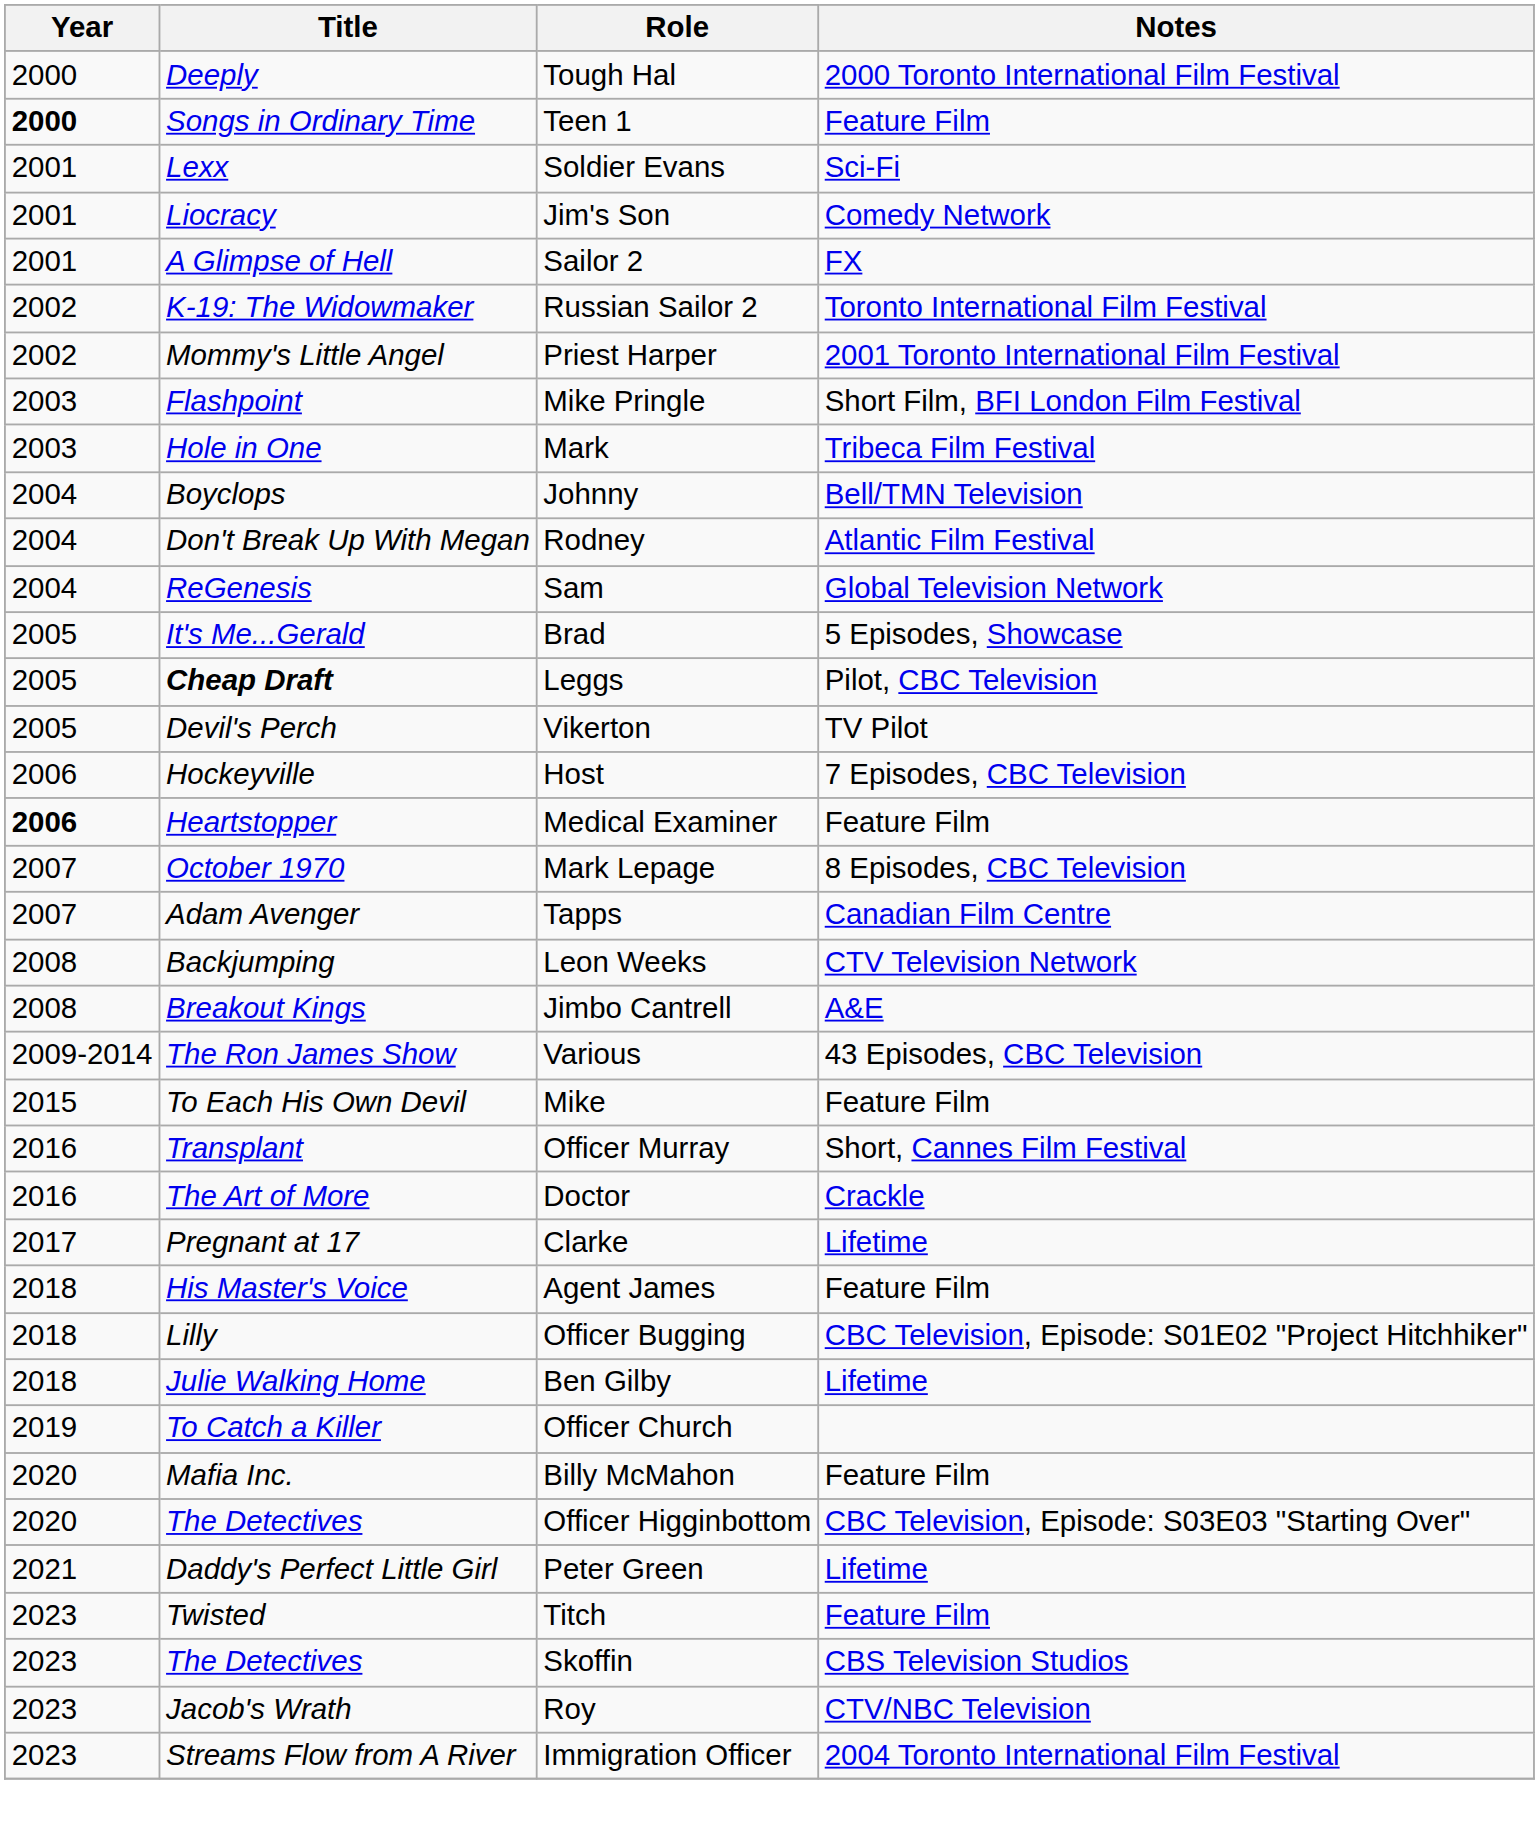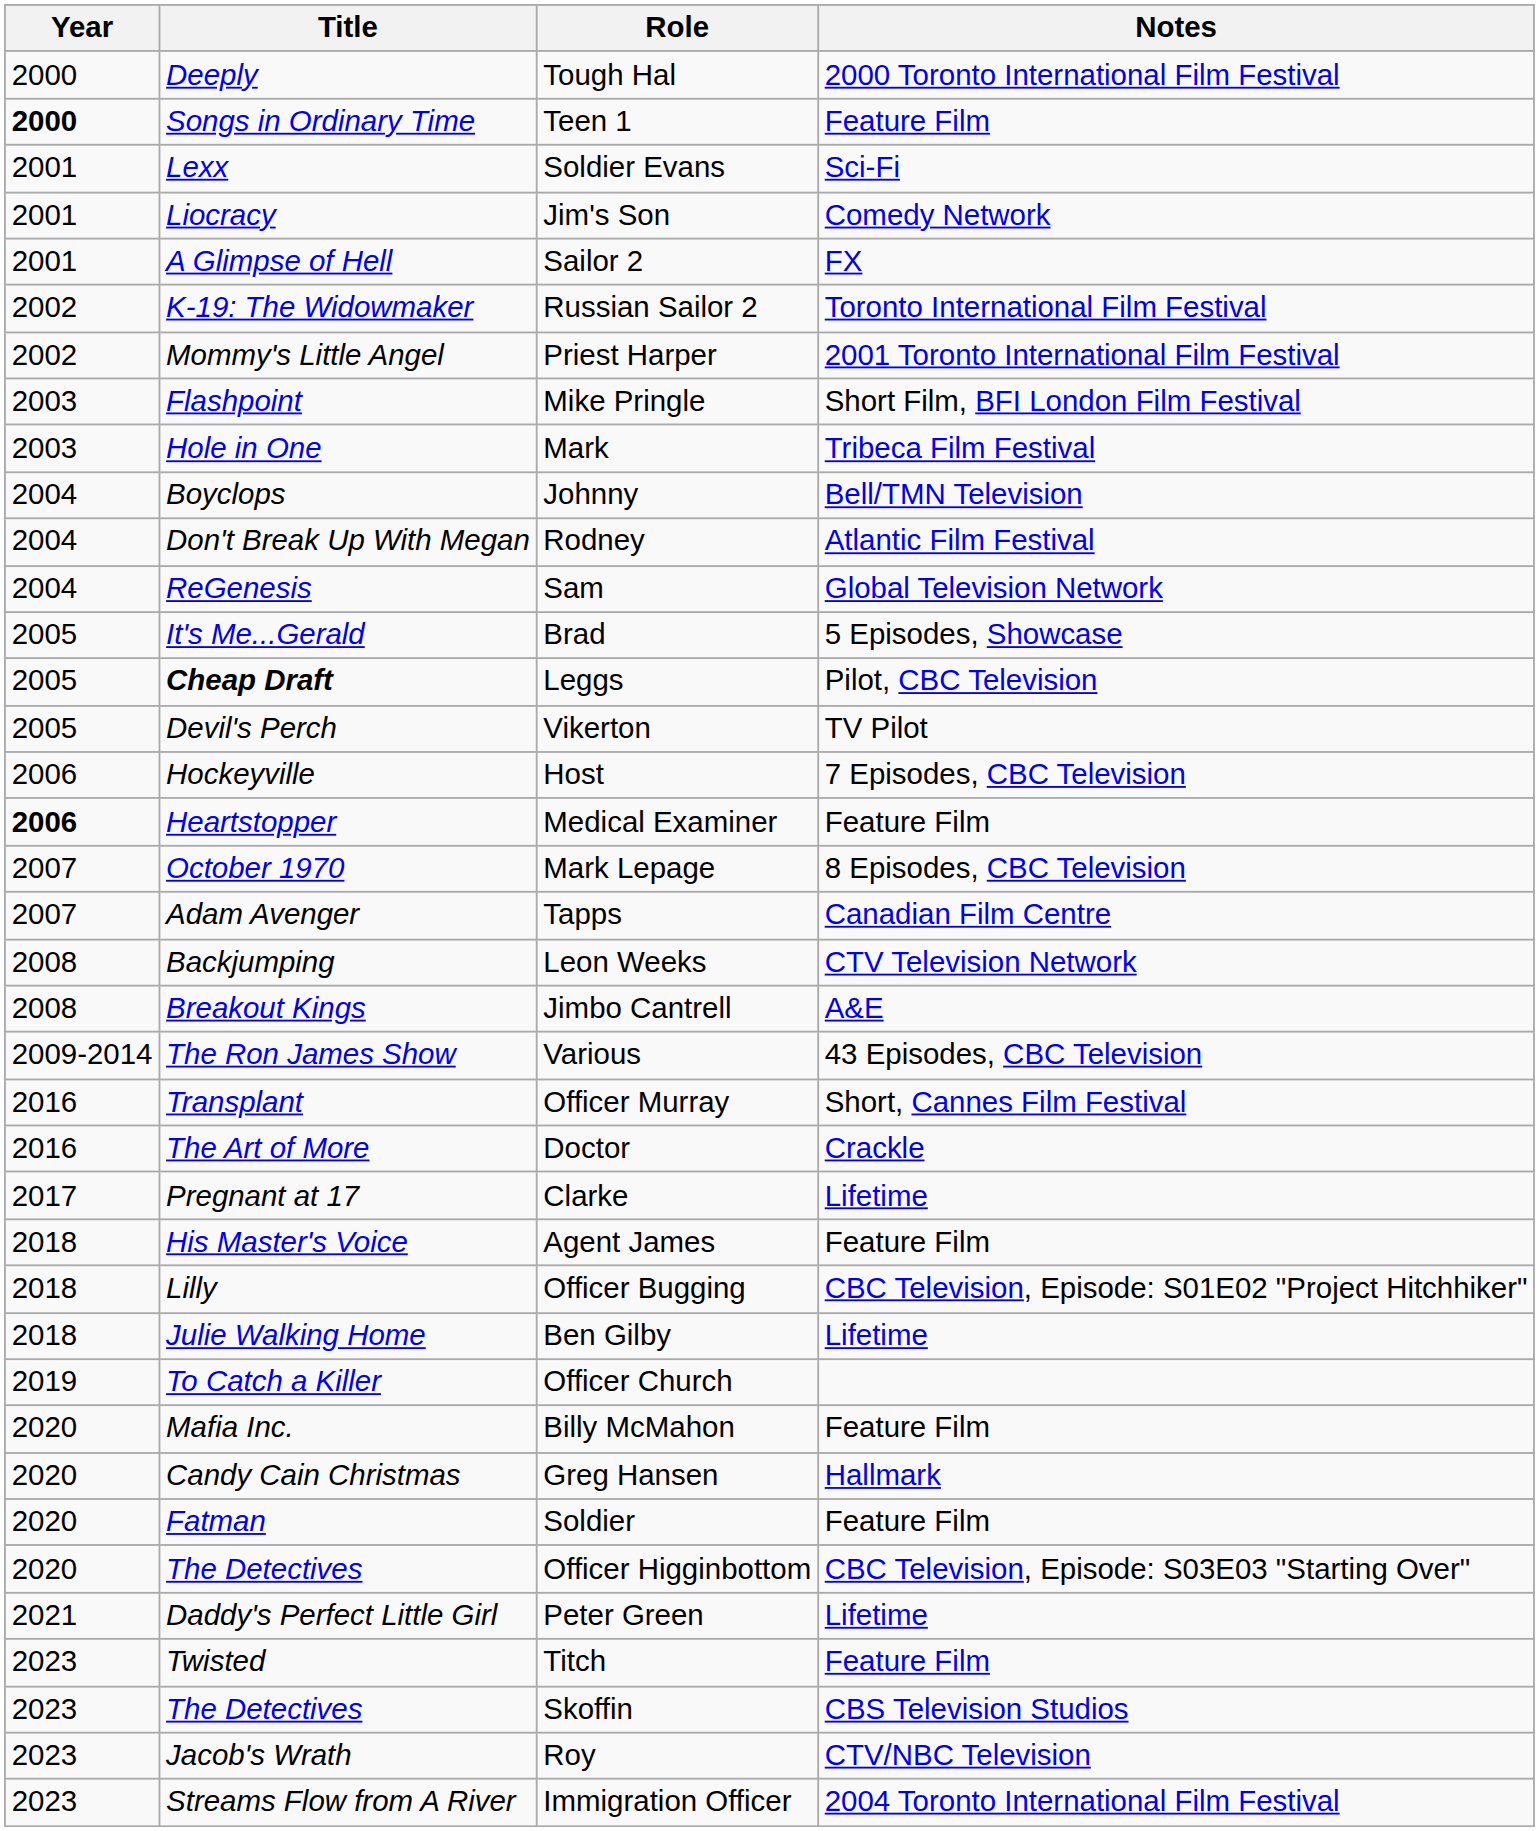 <table class="wikitable sortable">
 <tr>
 <th>Year</th>
 <th>Title</th>
 <th>Role</th>
 <th class="unsortable">Notes</th>
 </tr>
 <tr>
 <td>2000</td>
 <td><em><a href='#'>Deeply</a></em></td>
 <td>Tough Hal</td>
 <td><a href='#'>2000 Toronto International Film Festival</a></td>
 </tr>
 <tr>
 <td><strong>2000</strong></td>
 <td><em><a href='#'>Songs in Ordinary Time</a></em></td>
 <td>Teen 1</td>
 <td><a href='#'>Feature Film</a></td>
 </tr>
 <tr>
 <td>2001</td>
 <td><em><a href='#'>Lexx</a></em></td>
 <td>Soldier Evans</td>
 <td><a href='#'>Sci-Fi</a></td>
 </tr>
 <tr>
 <td>2001</td>
 <td><em><a href='#'>Liocracy</a></em></td>
 <td>Jim's Son</td>
 <td><a href='#'>Comedy Network</a></td>
 </tr>
 <tr>
 <td>2001</td>
 <td data-sort-value="Glimpse of Hell, A"><em><a href='#'>A Glimpse of Hell</a></em></td>
 <td>Sailor 2</td>
 <td><a href='#'>FX</a></td>
 </tr>
 <tr>
 <td>2002</td>
 <td><em><a href='#'>K-19: The Widowmaker</a></em></td>
 <td>Russian Sailor 2</td>
 <td><a href='#'>Toronto International Film Festival</a></td>
 </tr>
 <tr>
 <td>2002</td>
 <td><em>Mommy's Little Angel</em></td>
 <td>Priest Harper</td>
 <td><a href='#'>2001 Toronto International Film Festival</a></td>
 </tr>
 <tr>
 <td>2003</td>
 <td><em><a href='#'>Flashpoint</a></em></td>
 <td>Mike Pringle</td>
 <td>Short Film, <a href='#'>BFI London Film Festival</a></td>
 </tr>
 <tr>
 <td>2003</td>
 <td><em><a href='#'>Hole in One</a></em></td>
 <td>Mark</td>
 <td><a href='#'>Tribeca Film Festival</a></td>
 </tr>
 <tr>
 <td>2004</td>
 <td><em>Boyclops</em></td>
 <td>Johnny</td>
 <td><a href='#'>Bell/TMN Television</a></td>
 </tr>
 <tr>
 <td>2004</td>
 <td><em>Don't Break Up With Megan</em></td>
 <td>Rodney</td>
 <td><a href='#'>Atlantic Film Festival</a></td>
 </tr>
 <tr>
 <td>2004</td>
 <td><em><a href='#'>ReGenesis</a></em></td>
 <td>Sam</td>
 <td><a href='#'>Global Television Network</a></td>
 </tr>
 <tr>
 <td>2005</td>
 <td><em><a href='#'>It's Me...Gerald</a></em></td>
 <td>Brad</td>
 <td>5 Episodes, <a href='#'>Showcase</a></td>
 </tr>
 <tr>
 <td>2005</td>
 <td><strong><em>Cheap Draft</em></strong></td>
 <td>Leggs</td>
 <td>Pilot, <a href='#'>CBC Television</a></td>
 </tr>
 <tr>
 <td>2005</td>
 <td><em>Devil's Perch</em></td>
 <td>Vikerton</td>
 <td>TV Pilot</td>
 </tr>
 <tr>
 <td>2006</td>
 <td><em>Hockeyville</em></td>
 <td>Host</td>
 <td>7 Episodes, <a href='#'>CBC Television</a></td>
 </tr>
 <tr>
 <td><strong>2006</strong></td>
 <td><em><a href='#'>Heartstopper</a></em></td>
 <td>Medical Examiner</td>
 <td>Feature Film</td>
 </tr>
 <tr>
 <td>2007</td>
 <td><em><a href='#'>October 1970</a></em></td>
 <td>Mark Lepage</td>
 <td>8 Episodes, <a href='#'>CBC Television</a></td>
 </tr>
 <tr>
 <td>2007</td>
 <td><em>Adam Avenger</em></td>
 <td>Tapps</td>
 <td><a href='#'>Canadian Film Centre</a></td>
 </tr>
 <tr>
 <td>2008</td>
 <td><em>Backjumping</em></td>
 <td>Leon Weeks</td>
 <td><a href='#'>CTV Television Network</a></td>
 </tr>
 <tr>
 <td>2008</td>
 <td><em><a href='#'>Breakout Kings</a></em></td>
 <td>Jimbo Cantrell</td>
 <td><a href='#'>A&E</a></td>
 </tr>
 <tr>
 <td>2009-2014</td>
 <td data-sort-value="Ron James Show, The"><em><a href='#'>The Ron James Show</a></em></td>
 <td>Various</td>
 <td>43 Episodes, <a href='#'>CBC Television</a></td>
 </tr>
 <tr>
-<td>2015</td>
-<td><em>To Each His Own Devil</em></td>
-<td>Mike</td>
-<td>Feature Film</td>
-</tr>
-<tr>
 <td>2016</td>
 <td><em><a href='#'>Transplant</a></em></td>
 <td>Officer Murray</td>
 <td>Short, <a href='#'>Cannes Film Festival</a></td>
 </tr>
 <tr>
 <td>2016</td>
 <td data-sort-value="Art of More, The"><em><a href='#'>The Art of More</a></em></td>
 <td>Doctor</td>
 <td><a href='#'>Crackle</a></td>
 </tr>
 <tr>
 <td>2017</td>
 <td><em>Pregnant at 17</em></td>
 <td>Clarke</td>
 <td><a href='#'>Lifetime</a></td>
 </tr>
 <tr>
 <td>2018</td>
 <td><em><a href='#'>His Master's Voice</a></em></td>
 <td>Agent James</td>
 <td>Feature Film</td>
 </tr>
 <tr>
 <td>2018</td>
 <td><em>Lilly</em></td>
 <td>Officer Bugging</td>
 <td><a href='#'>CBC Television</a>, Episode: S01E02 "Project Hitchhiker"</td>
 </tr>
 <tr>
 <td>2018</td>
 <td><em><a href='#'>Julie Walking Home</a></em></td>
 <td>Ben Gilby</td>
 <td><a href='#'>Lifetime</a></td>
 </tr>
 <tr>
 <td>2019</td>
 <td><em><a href='#'>To Catch a Killer</a></em></td>
 <td>Officer Church</td>
 <td></td>
 </tr>
 <tr>
 <td>2020</td>
 <td><em>Mafia Inc.</em></td>
 <td>Billy McMahon</td>
 <td>Feature Film</td>
 </tr>
 <tr>
 <td>2020</td>
+<td><em>Candy Cain Christmas</em></td>
+<td>Greg Hansen</td>
+<td><a href='#'>Hallmark</a></td>
+</tr>
+<tr>
+<td>2020</td>
+<td><em><a href='#'>Fatman</a></em></td>
+<td>Soldier</td>
+<td>Feature Film</td>
+</tr>
+<tr>
+<td>2020</td>
 <td data-sort-value="Detectives, The"><em><a href='#'>The Detectives</a></em></td>
 <td>Officer Higginbottom</td>
 <td><a href='#'>CBC Television</a>, Episode: S03E03 "Starting Over"</td>
 </tr>
 <tr>
 <td>2021</td>
 <td><em>Daddy's Perfect Little Girl</em></td>
 <td>Peter Green</td>
 <td><a href='#'>Lifetime</a></td>
 </tr>
 <tr>
 <td>2023</td>
 <td><em>Twisted</em></td>
 <td>Titch</td>
 <td><a href='#'>Feature Film</a></td>
 </tr>
 <tr>
 <td>2023</td>
 <td data-sort-value="Detectives 1, The"><em><a href='#'>The Detectives</a></em></td>
 <td>Skoffin</td>
 <td><a href='#'>CBS Television Studios</a></td>
 </tr>
 <tr>
 <td>2023</td>
 <td><em>Jacob's Wrath</em></td>
 <td>Roy</td>
 <td><a href='#'>CTV/NBC Television</a></td>
 </tr>
 <tr>
 <td>2023</td>
 <td><em>Streams Flow from A River</em></td>
 <td>Immigration Officer</td>
 <td><a href='#'>2004 Toronto International Film Festival</a></td>
 </tr>
 <tr>
 </tr>
 </table>
